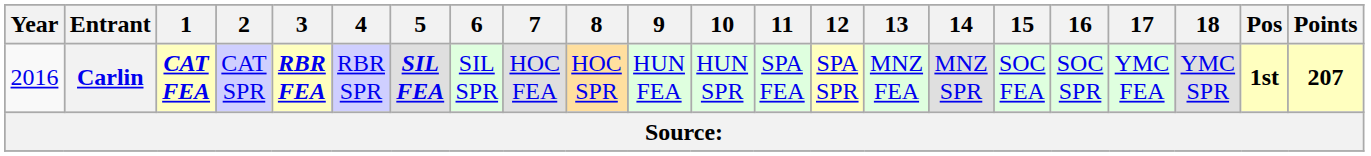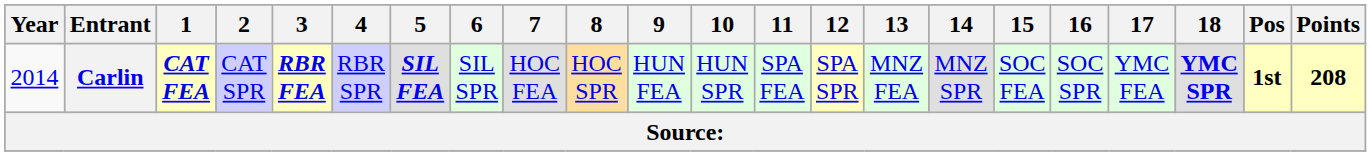 <table class="wikitable" style="text-align:center; font-size:85%">
 <tr>
 <th>Year</th>
 <th>Entrant</th>
 <th>1</th>
 <th>2</th>
 <th>3</th>
 <th>4</th>
 <th>5</th>
 <th>6</th>
 <th>7</th>
 <th>8</th>
 <th>9</th>
 <th>10</th>
 <th>11</th>
 <th>12</th>
 <th>13</th>
 <th>14</th>
 <th>15</th>
 <th>16</th>
 <th>17</th>
 <th>18</th>
 <th>Pos</th>
 <th>Points</th>
 </tr>
 <tr>
-<td><a href='#'>2016</a></td>
+<td><a href='#'>2014</a></td>
 <th><a href='#'>Carlin</a></th>
 <td style="background:#FFFFBF;"><strong><em><a href='#'>CAT<br>FEA</a></em></strong><br></td>
 <td style="background:#CFCFFF;"><a href='#'>CAT<br>SPR</a><br></td>
 <td style="background:#FFFFBF;"><strong><em><a href='#'>RBR<br>FEA</a></em></strong><br></td>
 <td style="background:#CFCFFF;"><a href='#'>RBR<br>SPR</a><br></td>
 <td style="background:#DFDFDF;"><strong><em><a href='#'>SIL<br>FEA</a></em><br></strong></td>
 <td style="background:#DFFFDF;"><a href='#'>SIL<br>SPR</a><br></td>
 <td style="background:#DFDFDF;"><a href='#'>HOC<br>FEA</a><br></td>
 <td style="background:#FFDF9F;"><a href='#'>HOC<br>SPR</a><br></td>
 <td style="background:#DFFFDF;"><a href='#'>HUN<br>FEA</a><br></td>
 <td style="background:#DFFFDF;"><a href='#'>HUN<br>SPR</a><br></td>
 <td style="background:#DFFFDF;"><a href='#'>SPA<br>FEA</a><br></td>
 <td style="background:#FFFFBF;"><a href='#'>SPA<br>SPR</a><br></td>
 <td style="background:#DFFFDF;"><a href='#'>MNZ<br>FEA</a><br></td>
 <td style="background:#DFDFDF;"><a href='#'>MNZ<br>SPR</a><br></td>
 <td style="background:#DFFFDF;"><a href='#'>SOC<br>FEA</a><br></td>
 <td style="background:#DFFFDF;"><a href='#'>SOC<br>SPR</a><br></td>
 <td style="background:#DFFFDF;"><a href='#'>YMC<br>FEA</a><br></td>
-<td style="background:#DFDFDF;"><a href='#'>YMC<br>SPR</a><br></td>
+<td style="background:#DFDFDF;"><strong><a href='#'>YMC<br>SPR</a><br></strong></td>
 <th style="background:#FFFFBF;">1st</th>
-<th style="background:#FFFFBF;">207</th>
+<th style="background:#FFFFBF;">208</th>
 </tr>
 <tr>
 <th colspan="22">Source:</th>
 </tr>
 </table>
